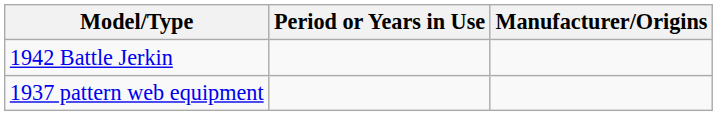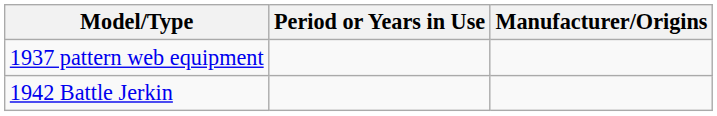 <table class="wikitable">
 <tr>
 <th>Model/Type</th>
 <th>Period or Years in Use</th>
 <th>Manufacturer/Origins</th>
 </tr>
 <tr>
+<td><a href='#'>1937 pattern web equipment</a></td>
+<td></td>
+<td></td>
+</tr>
+<tr>
 <td><a href='#'>1942 Battle Jerkin</a></td>
 <td></td>
 <td></td>
 </tr>
-<tr>
-<td><a href='#'>1937 pattern web equipment</a></td>
-<td></td>
-<td></td>
-</tr>
 </table>
